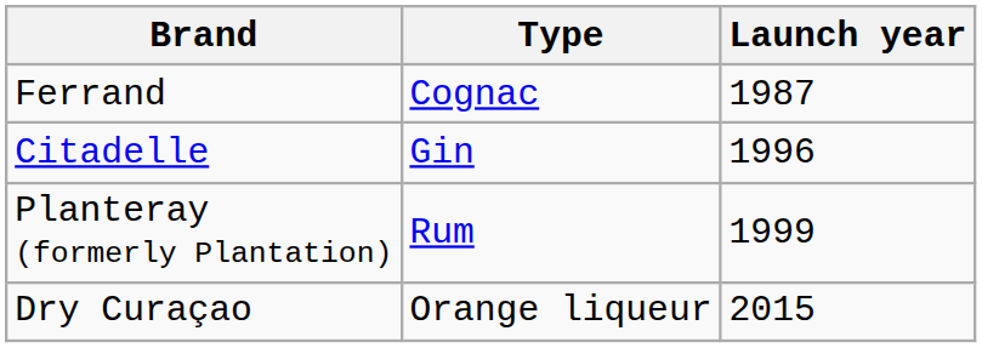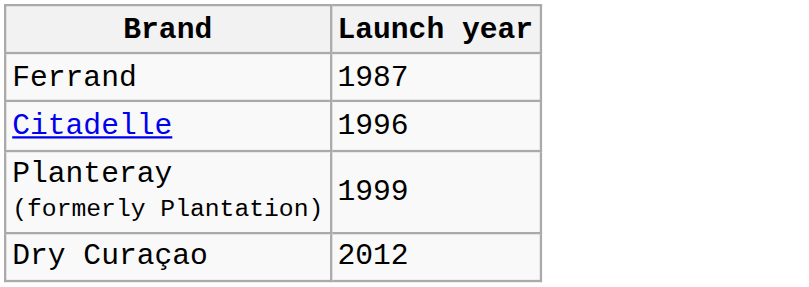 <table class="wikitable">
 <tr>
 <th>Brand</th>
-<th>Type</th>
 <th>Launch year</th>
 </tr>
 <tr>
 <td>Ferrand</td>
-<td><a href='#'>Cognac</a></td>
 <td>1987</td>
 </tr>
 <tr>
 <td><a href='#'>Citadelle</a></td>
-<td><a href='#'>Gin</a></td>
 <td>1996</td>
 </tr>
 <tr>
 <td>Planteray<br><small>(formerly Plantation)</small></td>
-<td><a href='#'>Rum</a></td>
 <td>1999</td>
 </tr>
 <tr>
 <td>Dry Curaçao</td>
-<td>Orange liqueur</td>
-<td>2015</td>
+<td>2012</td>
 </tr>
 </table>
